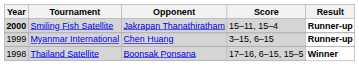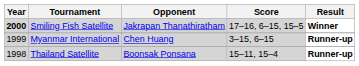 <table class="sortable wikitable" style="font-size: 90%;">
 <tr>
 <th>Year</th>
 <th>Tournament</th>
 <th>Opponent</th>
 <th>Score</th>
 <th>Result</th>
 </tr>
 <tr style="background:#D5D5D5">
 <td align="center"><strong>2000</strong></td>
 <td align="left"><a href='#'>Smiling Fish Satellite</a></td>
 <td align="left"> <a href='#'>Jakrapan Thanathiratham</a></td>
-<td align="left">15–11, 15–4</td>
-<td style="text-align:left; background:white"> <strong>Runner-up</strong></td>
+<td align="left">17–16, 6–15, 15–5</td>
+<td style="text-align:left; background:white"> <strong>Winner</strong></td>
 </tr>
 <tr>
 </tr>
 <tr style="background:#D5D5D5">
 <td align="center">1999</td>
 <td align="left"><a href='#'>Myanmar International</a></td>
 <td align="left"> <a href='#'>Chen Huang</a></td>
 <td align="left">3–15, 6–15</td>
 <td style="text-align:left; background:white"> <strong>Runner-up</strong></td>
 </tr>
 <tr>
 </tr>
 <tr style="background:#D5D5D5">
 <td align="center">1998</td>
 <td align="left"><a href='#'>Thailand Satellite</a></td>
 <td align="left"> <a href='#'>Boonsak Ponsana</a></td>
-<td align="left">17–16, 6–15, 15–5</td>
-<td style="text-align:left; background:white"> <strong>Winner</strong></td>
+<td align="left">15–11, 15–4</td>
+<td style="text-align:left; background:white"> <strong>Runner-up</strong></td>
 </tr>
 </table>
